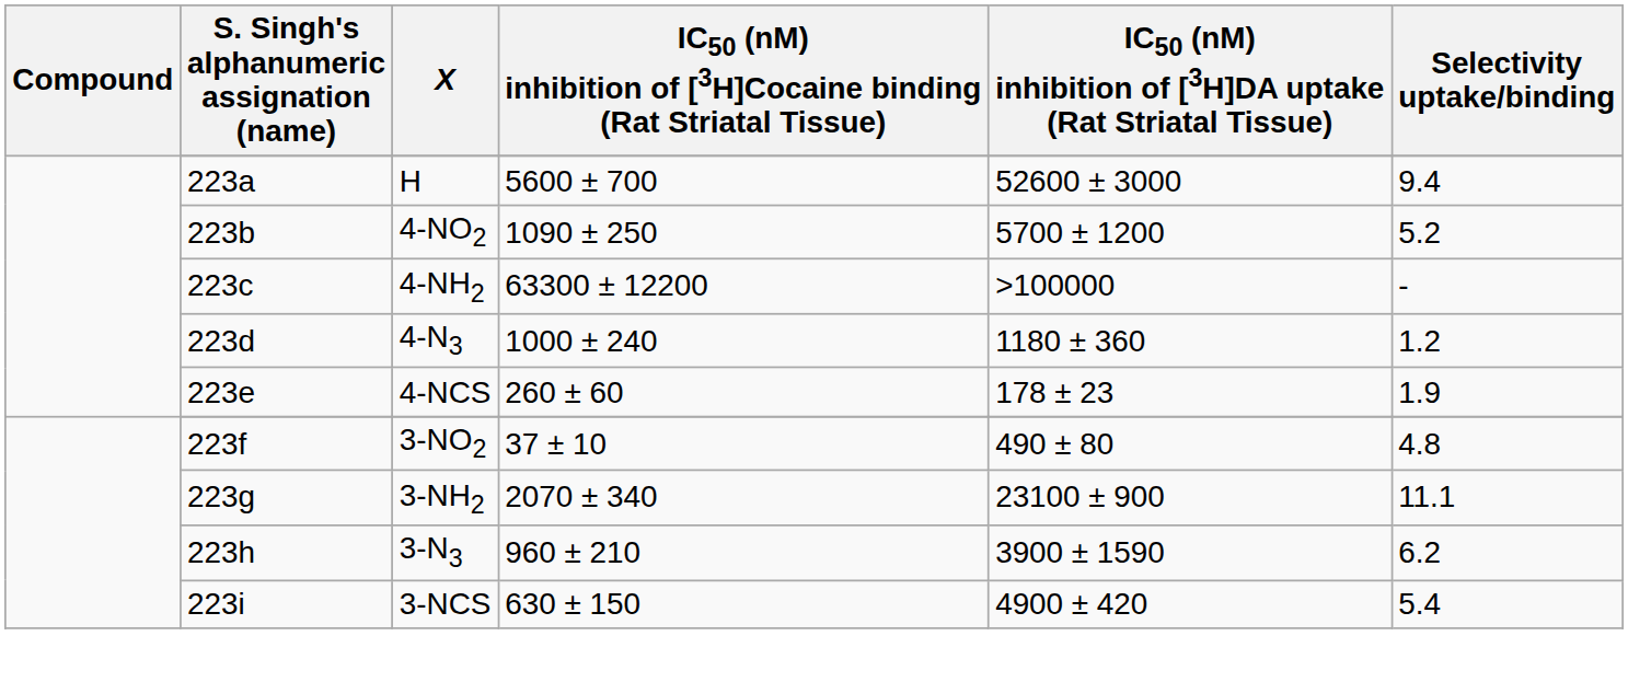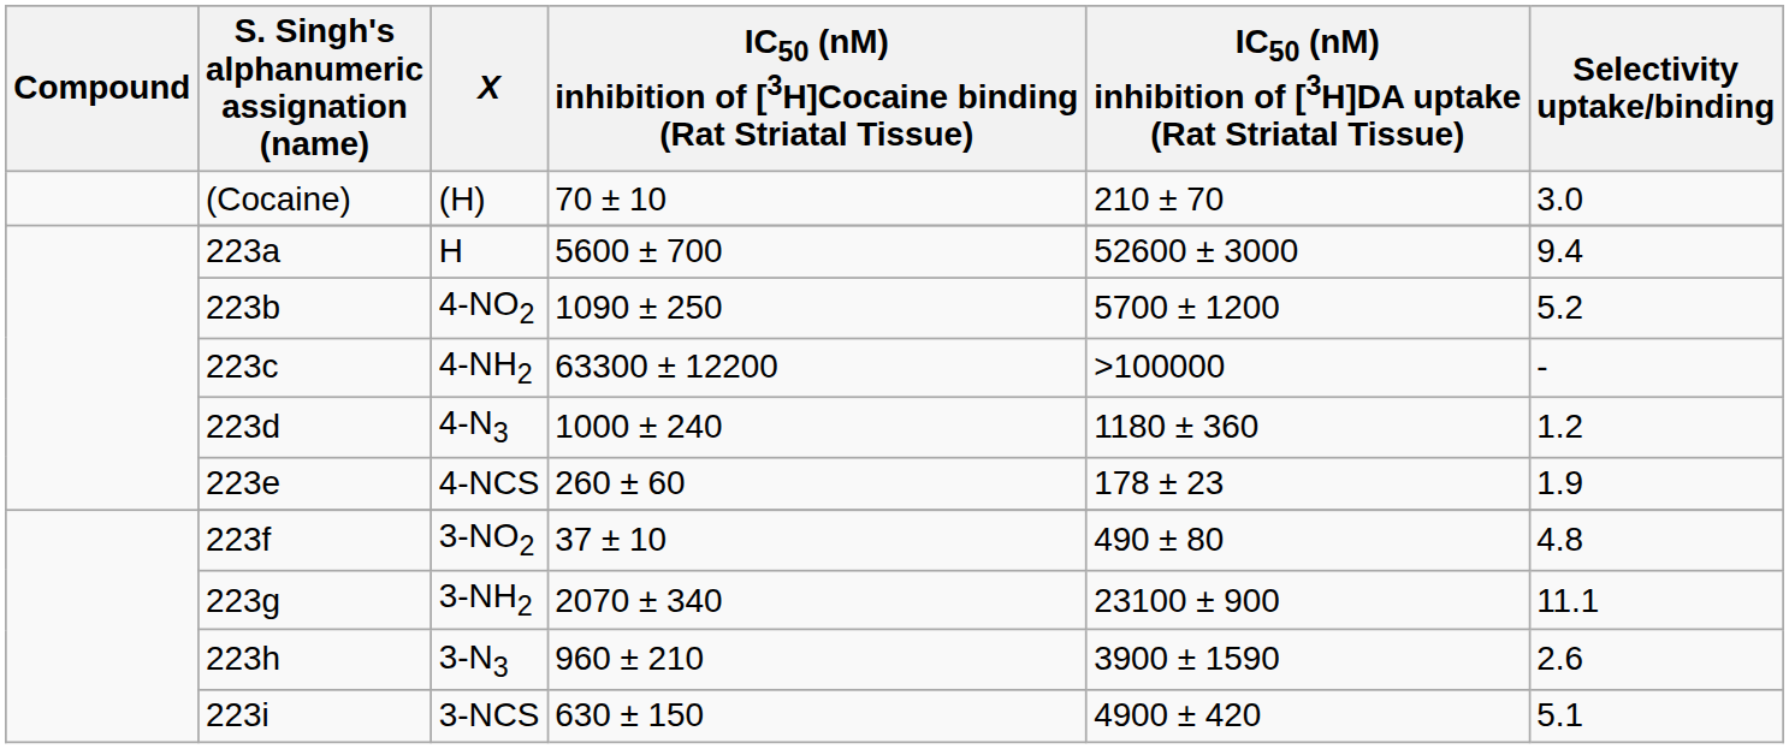 <table class="wikitable sortable">
 <tr>
 <th>Compound</th>
 <th>S. Singh's<br>alphanumeric<br>assignation<br>(name)</th>
 <th><em>X</em></th>
 <th>IC<sub>50</sub> (nM)<br>inhibition of [<sup>3</sup>H]Cocaine binding<br>(Rat Striatal Tissue)</th>
 <th>IC<sub>50</sub> (nM)<br>inhibition of [<sup>3</sup>H]DA uptake<br>(Rat Striatal Tissue)</th>
 <th>Selectivity<br>uptake/binding</th>
+</tr>
+<tr>
+<td></td>
+<td>(Cocaine)</td>
+<td>(H)</td>
+<td>70 ± 10</td>
+<td>210 ± 70</td>
+<td>3.0</td>
 </tr>
 <tr>
 <td rowspan=6></td>
 </tr>
 <tr>
 <td>223a</td>
 <td>H</td>
 <td>5600 ± 700</td>
 <td>52600 ± 3000</td>
 <td>9.4</td>
 </tr>
 <tr>
 <td>223b</td>
 <td>4-NO<sub>2</sub></td>
 <td>1090 ± 250</td>
 <td>5700 ± 1200</td>
 <td>5.2</td>
 </tr>
 <tr>
 <td>223c</td>
 <td>4-NH<sub>2</sub></td>
 <td>63300 ± 12200</td>
 <td>>100000</td>
 <td>-</td>
 </tr>
 <tr>
 <td>223d</td>
 <td>4-N<sub>3</sub></td>
 <td>1000 ± 240</td>
 <td>1180 ± 360</td>
 <td>1.2</td>
 </tr>
 <tr>
 <td>223e</td>
 <td>4-NCS</td>
 <td>260 ± 60</td>
 <td>178 ± 23</td>
 <td>1.9</td>
 </tr>
 <tr>
 <td rowspan=5></td>
 </tr>
 <tr>
 <td>223f</td>
 <td>3-NO<sub>2</sub></td>
 <td>37 ± 10</td>
 <td>490 ± 80</td>
 <td>4.8</td>
 </tr>
 <tr>
 <td>223g</td>
 <td>3-NH<sub>2</sub></td>
 <td>2070 ± 340</td>
 <td>23100 ± 900</td>
 <td>11.1</td>
 </tr>
 <tr>
 <td>223h</td>
 <td>3-N<sub>3</sub></td>
 <td>960 ± 210</td>
 <td>3900 ± 1590</td>
-<td>6.2</td>
+<td>2.6</td>
 </tr>
 <tr>
 <td>223i</td>
 <td>3-NCS</td>
 <td>630 ± 150</td>
 <td>4900 ± 420</td>
-<td>5.4</td>
+<td>5.1</td>
 </tr>
 </table>
